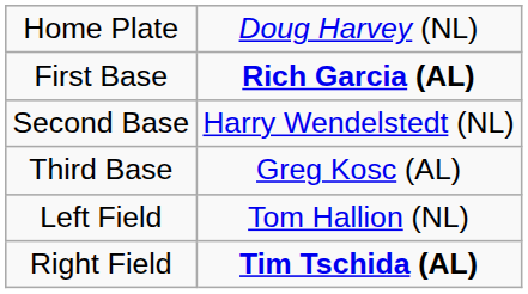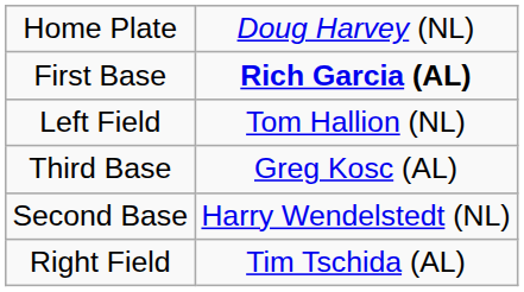 <table class="wikitable" style="font-size: 100%; text-align:center;">
 <tr>
 <td>Home Plate</td>
 <td><em><a href='#'>Doug Harvey</a></em> (NL)</td>
 </tr>
 <tr>
 <td>First Base</td>
 <td><strong><a href='#'>Rich Garcia</a> (AL)</strong></td>
 </tr>
 <tr>
-<td>Second Base</td>
-<td><a href='#'>Harry Wendelstedt</a> (NL)</td>
+<td>Left Field</td>
+<td><a href='#'>Tom Hallion</a> (NL)</td>
 </tr>
 <tr>
 <td>Third Base</td>
 <td><a href='#'>Greg Kosc</a> (AL)</td>
 </tr>
 <tr>
-<td>Left Field</td>
-<td><a href='#'>Tom Hallion</a> (NL)</td>
+<td>Second Base</td>
+<td><a href='#'>Harry Wendelstedt</a> (NL)</td>
 </tr>
 <tr>
 <td>Right Field</td>
-<td><strong><a href='#'>Tim Tschida</a> (AL)</strong></td>
+<td><a href='#'>Tim Tschida</a> (AL)</td>
 </tr>
 </table>
